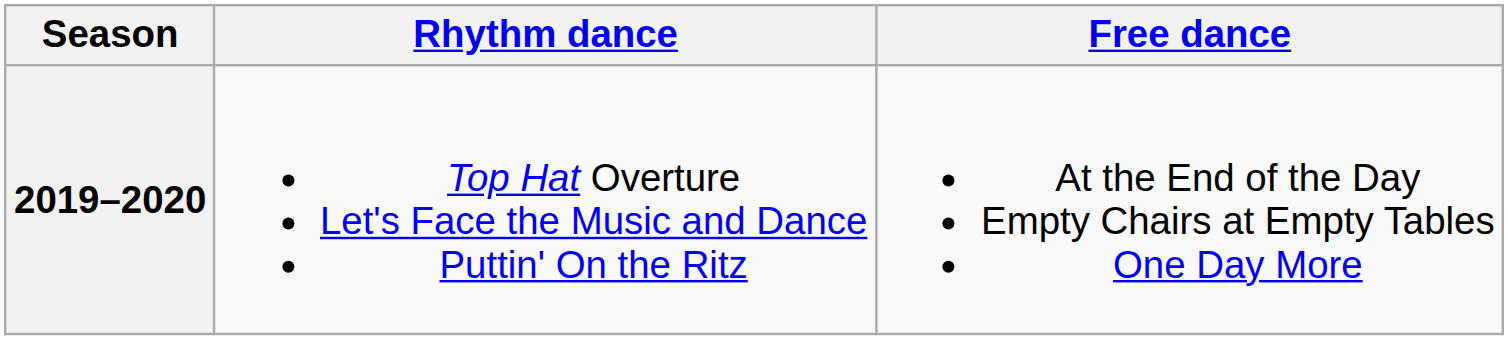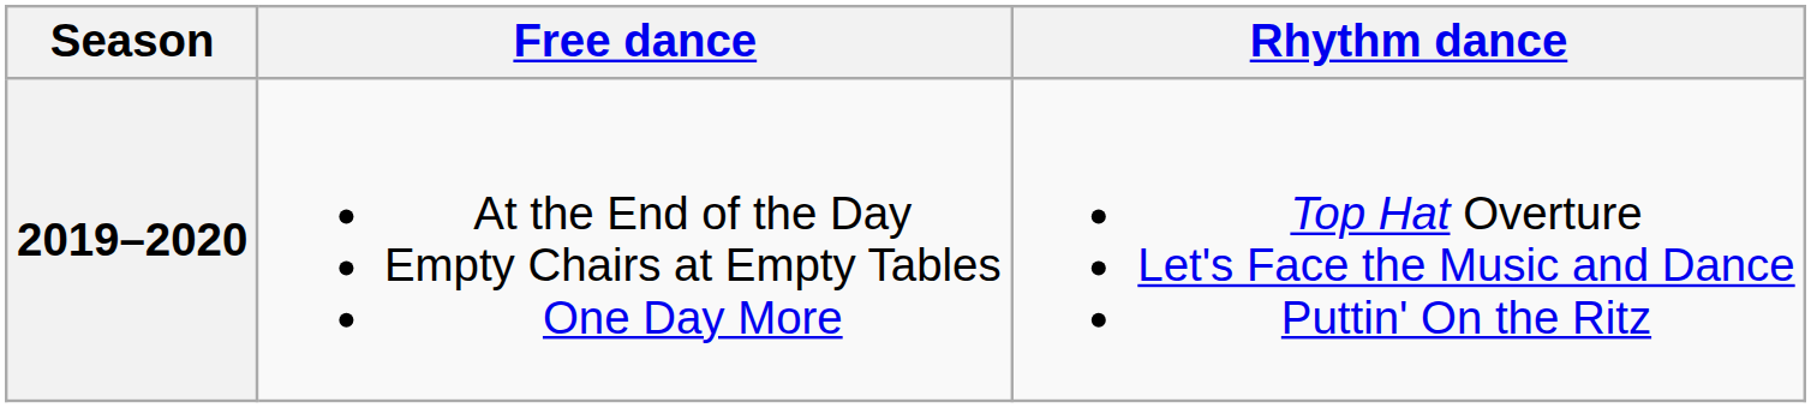 <table class=wikitable style=text-align:center>
 <tr>
 <th>Season</th>
+<th><a href='#'>Free dance</a></th>
 <th><a href='#'>Rhythm dance</a></th>
-<th><a href='#'>Free dance</a></th>
 </tr>
 <tr>
 <th>2019–2020 <br></th>
+<td><br><ul><li>At the End of the Day</li><li>Empty Chairs at Empty Tables</li><li><a href='#'>One Day More</a> <br> </li></ul></td>
 <td><br><ul><li><em><a href='#'>Top Hat</a></em> Overture</li><li><a href='#'>Let's Face the Music and Dance</a></li><li><a href='#'>Puttin' On the Ritz</a> <br> </li></ul></td>
-<td><br><ul><li>At the End of the Day</li><li>Empty Chairs at Empty Tables</li><li><a href='#'>One Day More</a> <br> </li></ul></td>
 </tr>
 </table>
